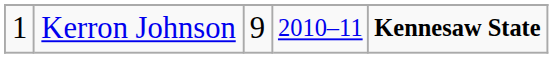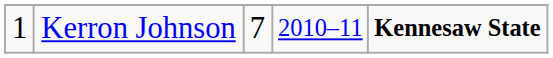 <table class="wikitable">
 <tr>
 </tr>
 <tr>
 <td>1</td>
 <td><a href='#'>Kerron Johnson</a></td>
-<td>9</td>
+<td>7</td>
 <td style="font-size:80%;"><a href='#'>2010–11</a></td>
 <td style="font-size:80%;"><strong>Kennesaw State</strong></td>
 </tr>
 </table>
